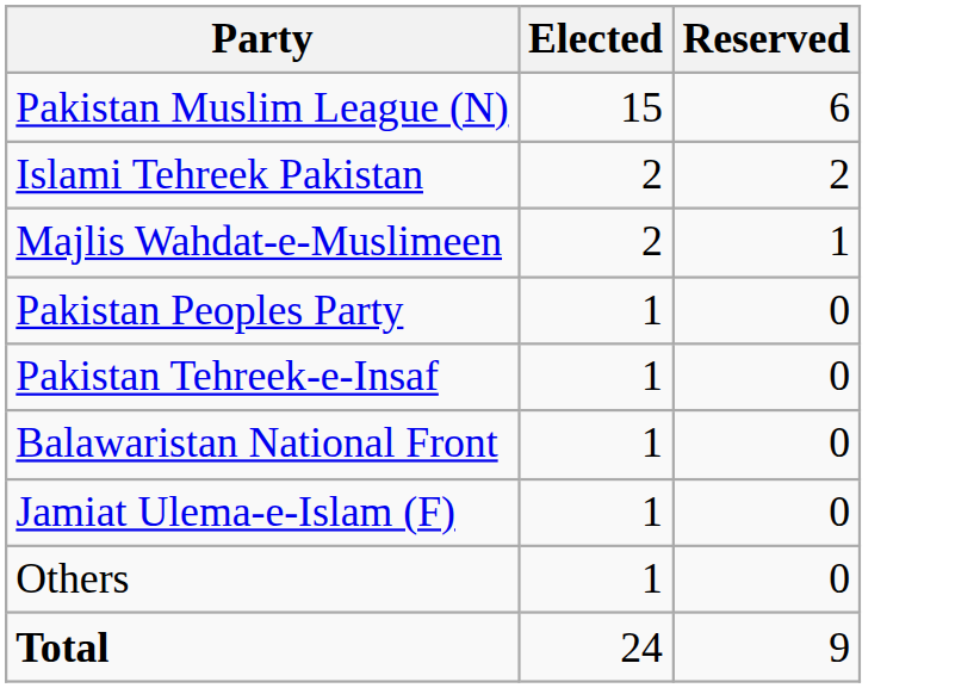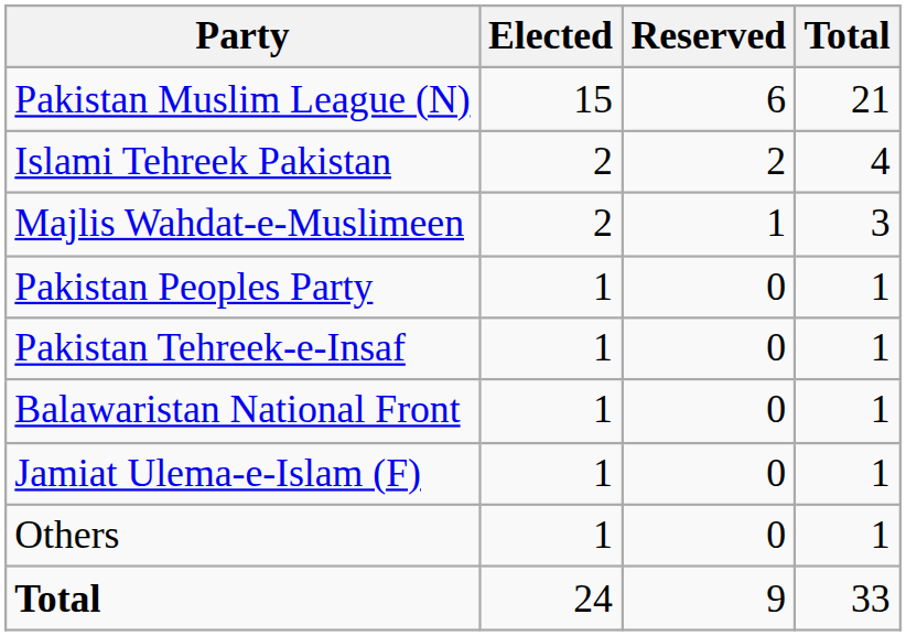 <table class="wikitable sortable" style="text-align:left">
 <tr>
 <th>Party</th>
 <th>Elected</th>
 <th>Reserved</th>
+<th>Total</th>
 </tr>
 <tr>
 <td><a href='#'>Pakistan Muslim League (N)</a></td>
 <td align="right">15</td>
 <td align="right">6</td>
+<td align="right">21</td>
 </tr>
 <tr>
 <td><a href='#'>Islami Tehreek Pakistan</a></td>
 <td align="right">2</td>
 <td align="right">2</td>
+<td align="right">4</td>
 </tr>
 <tr>
 <td><a href='#'>Majlis Wahdat-e-Muslimeen</a></td>
 <td align="right">2</td>
 <td align="right">1</td>
+<td align="right">3</td>
 </tr>
 <tr>
 <td><a href='#'>Pakistan Peoples Party</a></td>
 <td align="right">1</td>
 <td align="right">0</td>
+<td align="right">1</td>
 </tr>
 <tr>
 <td><a href='#'>Pakistan Tehreek-e-Insaf</a></td>
 <td align="right">1</td>
 <td align="right">0</td>
+<td align="right">1</td>
 </tr>
 <tr>
 <td><a href='#'>Balawaristan National Front</a></td>
 <td align="right">1</td>
 <td align="right">0</td>
+<td align="right">1</td>
 </tr>
 <tr>
 <td><a href='#'>Jamiat Ulema-e-Islam (F)</a></td>
 <td align="right">1</td>
 <td align="right">0</td>
+<td align="right">1</td>
 </tr>
 <tr>
 <td>Others</td>
 <td align="right">1</td>
 <td align="right">0</td>
+<td align="right">1</td>
 </tr>
 <tr>
 <td><strong>Total</strong></td>
 <td align="right">24</td>
 <td align="right">9</td>
+<td align="right">33</td>
 </tr>
 </table>
